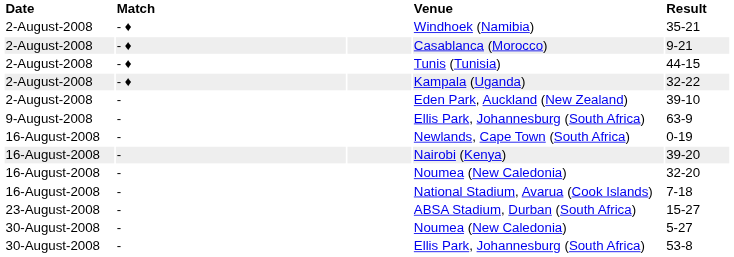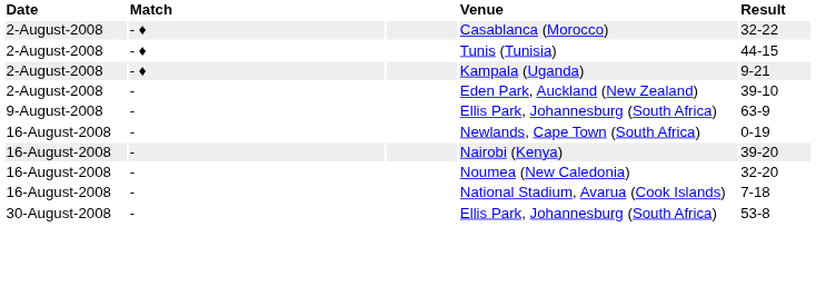 <table>
 <tr ---->
 <td width="130"><strong>Date</strong></td>
 <td width="275"><strong>Match</strong></td>
 <td width="75"></td>
 <td width="300"><strong>Venue</strong></td>
 <td width="75"><strong>Result</strong></td>
 </tr>
-<tr ---->
-<td>2-August-2008</td>
-<td><strong></strong> -  ♦</td>
-<td><br></td>
-<td><a href='#'>Windhoek</a> (<a href='#'>Namibia</a>)</td>
-<td>35-21</td>
-</tr>
 <tr ---- bgcolor="#eeeeee">
 <td>2-August-2008</td>
 <td> - <strong></strong> ♦</td>
 <td><br></td>
 <td><a href='#'>Casablanca</a> (<a href='#'>Morocco</a>)</td>
-<td>9-21</td>
+<td>32-22</td>
 </tr>
 <tr ---->
 <td>2-August-2008</td>
 <td><strong></strong> -  ♦</td>
 <td><br></td>
 <td><a href='#'>Tunis</a> (<a href='#'>Tunisia</a>)</td>
 <td>44-15</td>
 </tr>
 <tr ---- bgcolor="#eeeeee">
 <td>2-August-2008</td>
 <td><strong></strong> -  ♦</td>
 <td><br></td>
 <td><a href='#'>Kampala</a> (<a href='#'>Uganda</a>)</td>
-<td>32-22</td>
+<td>9-21</td>
 </tr>
 <tr ---->
 <td>2-August-2008</td>
 <td><strong></strong> - </td>
 <td><br></td>
 <td><a href='#'>Eden Park</a>, <a href='#'>Auckland</a> (<a href='#'>New Zealand</a>)</td>
 <td>39-10</td>
 </tr>
 <tr ----bgcolor="#eeeeee">
 <td>9-August-2008</td>
 <td><strong></strong> - </td>
 <td><br></td>
 <td><a href='#'>Ellis Park</a>, <a href='#'>Johannesburg</a> (<a href='#'>South Africa</a>)</td>
 <td>63-9</td>
 </tr>
 <tr ---->
 <td>16-August-2008</td>
 <td> - <strong></strong></td>
 <td><br></td>
 <td><a href='#'>Newlands</a>, <a href='#'>Cape Town</a> (<a href='#'>South Africa</a>)</td>
 <td>0-19</td>
 </tr>
 <tr ---- bgcolor="#eeeeee">
 <td>16-August-2008</td>
 <td><strong></strong> - </td>
 <td><br></td>
 <td><a href='#'>Nairobi</a> (<a href='#'>Kenya</a>)</td>
 <td>39-20</td>
 </tr>
 <tr ---->
 <td>16-August-2008</td>
 <td><strong></strong> - </td>
 <td><br></td>
 <td><a href='#'>Noumea</a> (<a href='#'>New Caledonia</a>)</td>
 <td>32-20</td>
 </tr>
 <tr ----bgcolor="#eeeeee">
 <td>16-August-2008</td>
 <td> - <strong></strong></td>
 <td><br></td>
 <td><a href='#'>National Stadium</a>, <a href='#'>Avarua</a> (<a href='#'>Cook Islands</a>)</td>
 <td>7-18</td>
 </tr>
 <tr ---->
-<td>23-August-2008</td>
-<td> - <strong></strong></td>
-<td><br></td>
-<td><a href='#'>ABSA Stadium</a>, <a href='#'>Durban</a> (<a href='#'>South Africa</a>)</td>
-<td>15-27</td>
-</tr>
-<tr ----bgcolor="#eeeeee">
-<td>30-August-2008</td>
-<td> - <strong></strong></td>
-<td><br></td>
-<td><a href='#'>Noumea</a> (<a href='#'>New Caledonia</a>)</td>
-<td>5-27</td>
-</tr>
-<tr ---->
 <td>30-August-2008</td>
 <td><strong></strong> - </td>
 <td><br></td>
 <td><a href='#'>Ellis Park</a>, <a href='#'>Johannesburg</a> (<a href='#'>South Africa</a>)</td>
 <td>53-8</td>
 </tr>
 </table>
